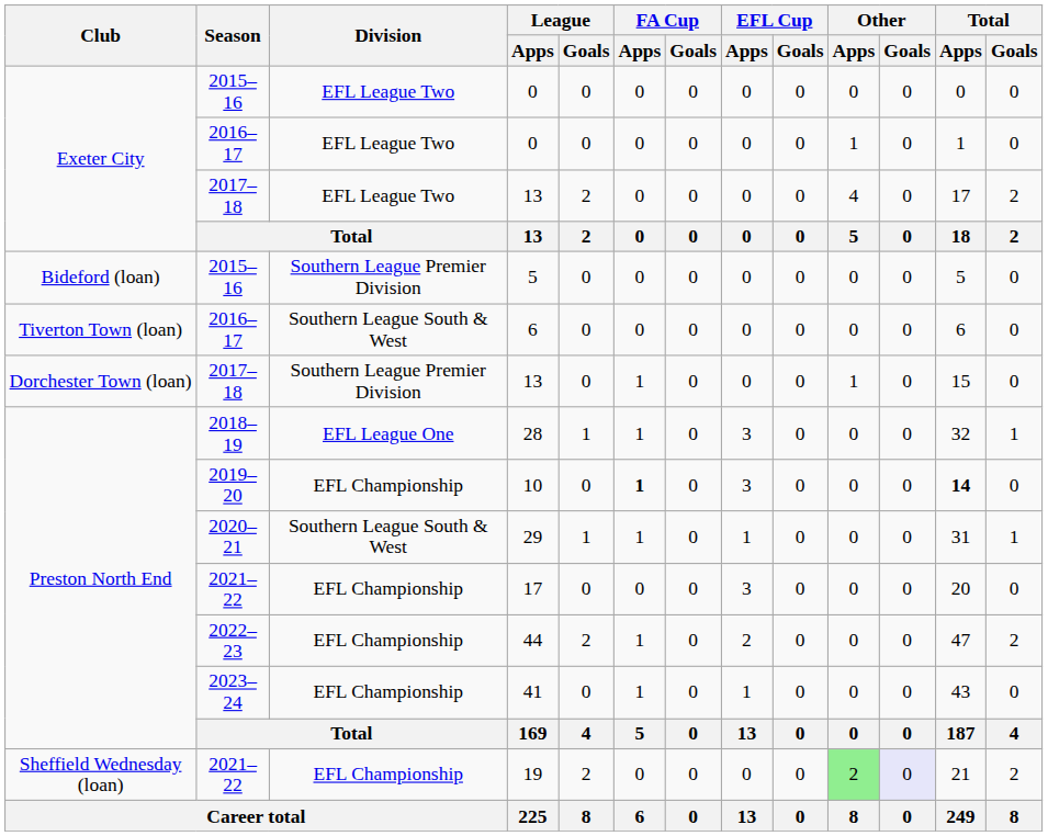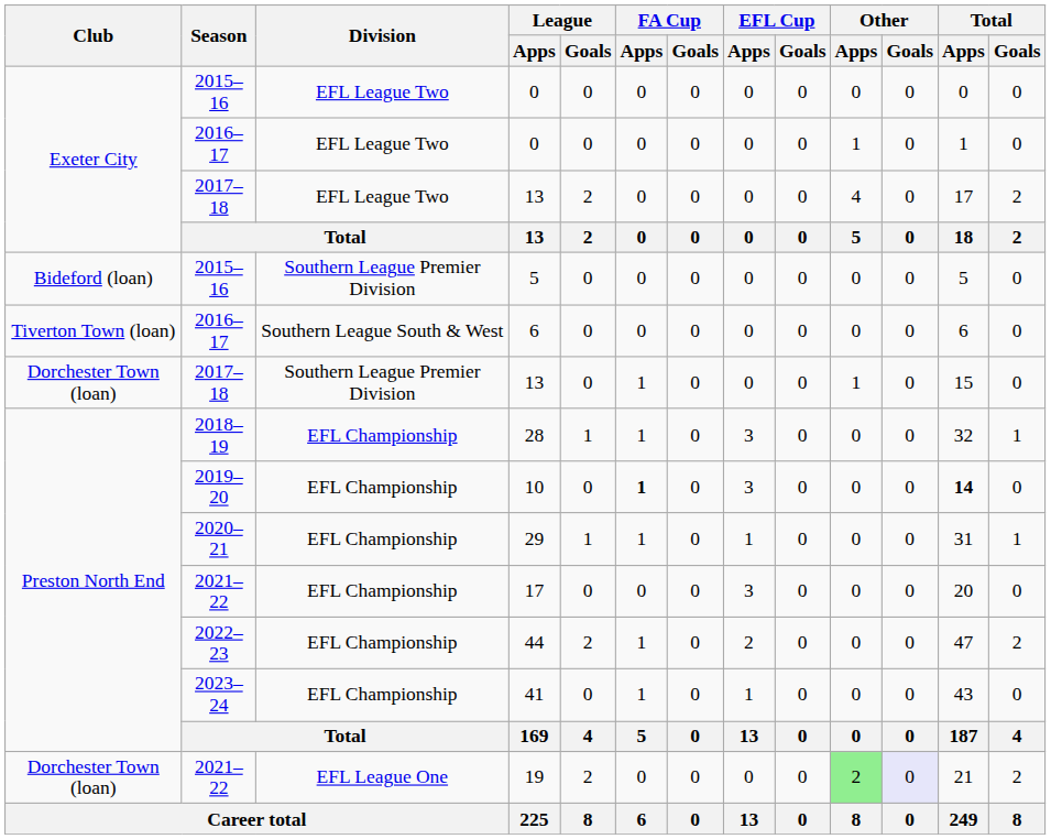 <table class="wikitable" style="text-align:center;">
 <tr>
 <th rowspan="2">Club</th>
 <th rowspan="2">Season</th>
 <th rowspan="2">Division</th>
 <th colspan="2">League</th>
 <th colspan="2"><a href='#'>FA Cup</a></th>
 <th colspan="2"><a href='#'>EFL Cup</a></th>
 <th colspan="2">Other</th>
 <th colspan="2">Total</th>
 </tr>
 <tr>
 <th>Apps</th>
 <th>Goals</th>
 <th>Apps</th>
 <th>Goals</th>
 <th>Apps</th>
 <th>Goals</th>
 <th>Apps</th>
 <th>Goals</th>
 <th>Apps</th>
 <th>Goals</th>
 </tr>
 <tr>
 <td rowspan="4"><a href='#'>Exeter City</a></td>
 <td><a href='#'>2015–16</a></td>
 <td><a href='#'>EFL League Two</a></td>
 <td>0</td>
 <td>0</td>
 <td>0</td>
 <td>0</td>
 <td>0</td>
 <td>0</td>
 <td>0</td>
 <td>0</td>
 <td>0</td>
 <td>0</td>
 </tr>
 <tr>
 <td><a href='#'>2016–17</a></td>
 <td>EFL League Two</td>
 <td>0</td>
 <td>0</td>
 <td>0</td>
 <td>0</td>
 <td>0</td>
 <td>0</td>
 <td>1</td>
 <td>0</td>
 <td>1</td>
 <td>0</td>
 </tr>
 <tr>
 <td><a href='#'>2017–18</a></td>
 <td>EFL League Two</td>
 <td>13</td>
 <td>2</td>
 <td>0</td>
 <td>0</td>
 <td>0</td>
 <td>0</td>
 <td>4</td>
 <td>0</td>
 <td>17</td>
 <td>2</td>
 </tr>
 <tr>
 <th colspan="2">Total</th>
 <th>13</th>
 <th>2</th>
 <th>0</th>
 <th>0</th>
 <th>0</th>
 <th>0</th>
 <th>5</th>
 <th>0</th>
 <th>18</th>
 <th>2</th>
 </tr>
 <tr>
 <td><a href='#'>Bideford</a> (loan)</td>
 <td><a href='#'>2015–16</a></td>
 <td><a href='#'>Southern League</a> Premier Division</td>
 <td>5</td>
 <td>0</td>
 <td>0</td>
 <td>0</td>
 <td>0</td>
 <td>0</td>
 <td>0</td>
 <td>0</td>
 <td>5</td>
 <td>0</td>
 </tr>
 <tr>
 <td><a href='#'>Tiverton Town</a> (loan)</td>
 <td><a href='#'>2016–17</a></td>
 <td>Southern League South & West</td>
 <td>6</td>
 <td>0</td>
 <td>0</td>
 <td>0</td>
 <td>0</td>
 <td>0</td>
 <td>0</td>
 <td>0</td>
 <td>6</td>
 <td>0</td>
 </tr>
 <tr>
 <td><a href='#'>Dorchester Town</a> (loan)</td>
 <td><a href='#'>2017–18</a></td>
 <td>Southern League Premier Division</td>
 <td>13</td>
 <td>0</td>
 <td>1</td>
 <td>0</td>
 <td>0</td>
 <td>0</td>
 <td>1</td>
 <td>0</td>
 <td>15</td>
 <td>0</td>
 </tr>
 <tr>
 <td rowspan=7><a href='#'>Preston North End</a></td>
 <td><a href='#'>2018–19</a></td>
-<td><a href='#'>EFL League One</a></td>
+<td><a href='#'>EFL Championship</a></td>
 <td>28</td>
 <td>1</td>
 <td>1</td>
 <td>0</td>
 <td>3</td>
 <td>0</td>
 <td>0</td>
 <td>0</td>
 <td>32</td>
 <td>1</td>
 </tr>
 <tr>
 <td><a href='#'>2019–20</a></td>
 <td>EFL Championship</td>
 <td>10</td>
 <td>0</td>
 <td><strong>1</strong></td>
 <td>0</td>
 <td>3</td>
 <td>0</td>
 <td>0</td>
 <td>0</td>
 <td><strong>14</strong></td>
 <td>0</td>
 </tr>
 <tr>
 <td><a href='#'>2020–21</a></td>
-<td>Southern League South & West</td>
+<td>EFL Championship</td>
 <td>29</td>
 <td>1</td>
 <td>1</td>
 <td>0</td>
 <td>1</td>
 <td>0</td>
 <td>0</td>
 <td>0</td>
 <td>31</td>
 <td>1</td>
 </tr>
 <tr>
 <td><a href='#'>2021–22</a></td>
 <td>EFL Championship</td>
 <td>17</td>
 <td>0</td>
 <td>0</td>
 <td>0</td>
 <td>3</td>
 <td>0</td>
 <td>0</td>
 <td>0</td>
 <td>20</td>
 <td>0</td>
 </tr>
 <tr>
 <td><a href='#'>2022–23</a></td>
 <td>EFL Championship</td>
 <td>44</td>
 <td>2</td>
 <td>1</td>
 <td>0</td>
 <td>2</td>
 <td>0</td>
 <td>0</td>
 <td>0</td>
 <td>47</td>
 <td>2</td>
 </tr>
 <tr>
 <td><a href='#'>2023–24</a></td>
 <td>EFL Championship</td>
 <td>41</td>
 <td>0</td>
 <td>1</td>
 <td>0</td>
 <td>1</td>
 <td>0</td>
 <td>0</td>
 <td>0</td>
 <td>43</td>
 <td>0</td>
 </tr>
 <tr>
 <th colspan="2">Total</th>
 <th>169</th>
 <th>4</th>
 <th>5</th>
 <th>0</th>
 <th>13</th>
 <th>0</th>
 <th>0</th>
 <th>0</th>
 <th>187</th>
 <th>4</th>
 </tr>
 <tr>
-<td><a href='#'>Sheffield Wednesday</a> (loan)</td>
+<td><a href='#'>Dorchester Town</a> (loan)</td>
 <td><a href='#'>2021–22</a></td>
-<td><a href='#'>EFL Championship</a></td>
+<td><a href='#'>EFL League One</a></td>
 <td>19</td>
 <td>2</td>
 <td>0</td>
 <td>0</td>
 <td>0</td>
 <td>0</td>
 <td style="background: lightgreen;">2</td>
 <td style="background: lavender;">0</td>
 <td>21</td>
 <td>2</td>
 </tr>
 <tr>
 <th colspan="3">Career total</th>
 <th>225</th>
 <th>8</th>
 <th>6</th>
 <th>0</th>
 <th>13</th>
 <th>0</th>
 <th>8</th>
 <th>0</th>
 <th>249</th>
 <th>8</th>
 </tr>
 </table>
